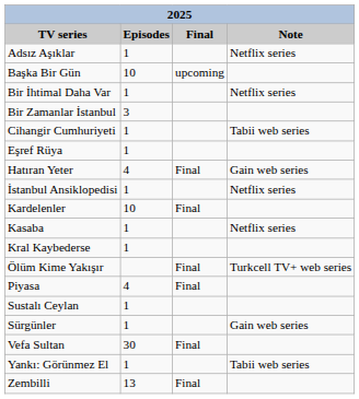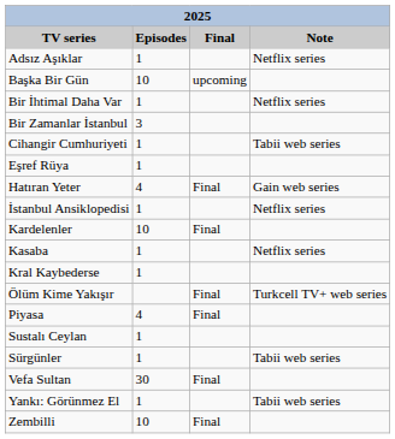 <table class="wikitable sortable">
 <tr>
 <th colspan="4" style="background-color:LightSteelBlue">2025</th>
 </tr>
 <tr>
 <th style="background-color:#CCCCCC">TV series</th>
 <th style="background-color:#CCCCCC">Episodes</th>
 <th style="background-color:#CCCCCC">Final</th>
 <th style="background-color:#CCCCCC">Note</th>
 </tr>
 <tr>
 <td>Adsız Aşıklar</td>
 <td>1</td>
 <td></td>
 <td>Netflix series</td>
 </tr>
 <tr>
 <td>Başka Bir Gün</td>
 <td>10</td>
 <td>upcoming</td>
 <td></td>
 </tr>
 <tr>
 <td>Bir İhtimal Daha Var</td>
 <td>1</td>
 <td></td>
 <td>Netflix series</td>
 </tr>
 <tr>
 <td>Bir Zamanlar İstanbul</td>
 <td>3</td>
 <td></td>
 <td></td>
 </tr>
 <tr>
 <td>Cihangir Cumhuriyeti</td>
 <td>1</td>
 <td></td>
 <td>Tabii web series</td>
 </tr>
 <tr>
 <td>Eşref Rüya</td>
 <td>1</td>
 <td></td>
 <td></td>
 </tr>
 <tr>
 <td>Hatıran Yeter</td>
 <td>4</td>
 <td>Final</td>
 <td>Gain web series</td>
 </tr>
 <tr>
 <td>İstanbul Ansiklopedisi</td>
 <td>1</td>
 <td></td>
 <td>Netflix series</td>
 </tr>
 <tr>
 <td>Kardelenler</td>
 <td>10</td>
 <td>Final</td>
 <td></td>
 </tr>
 <tr>
 <td>Kasaba</td>
 <td>1</td>
 <td></td>
 <td>Netflix series</td>
 </tr>
 <tr>
 <td>Kral Kaybederse</td>
 <td>1</td>
 <td></td>
 <td></td>
 </tr>
 <tr>
 <td>Ölüm Kime Yakışır</td>
 <td></td>
 <td>Final</td>
 <td>Turkcell TV+ web series</td>
 </tr>
 <tr>
 <td>Piyasa</td>
 <td>4</td>
 <td>Final</td>
 <td></td>
 </tr>
 <tr>
 <td>Sustalı Ceylan</td>
 <td>1</td>
 <td></td>
 <td></td>
 </tr>
 <tr>
 <td>Sürgünler</td>
 <td>1</td>
 <td></td>
-<td>Gain web series</td>
+<td>Tabii web series</td>
 </tr>
 <tr>
 <td>Vefa Sultan</td>
 <td>30</td>
 <td>Final</td>
 <td></td>
 </tr>
 <tr>
 <td>Yankı: Görünmez El</td>
 <td>1</td>
 <td></td>
 <td>Tabii web series</td>
 </tr>
 <tr>
 <td>Zembilli</td>
-<td>13</td>
+<td>10</td>
 <td>Final</td>
 <td></td>
 </tr>
 </table>
